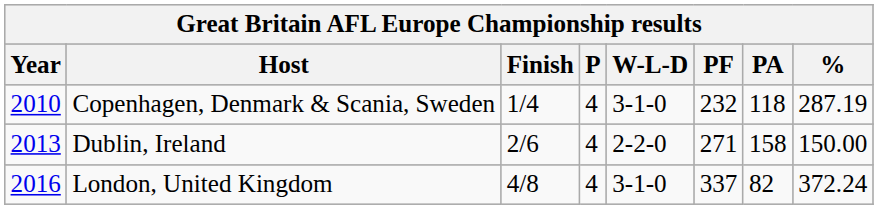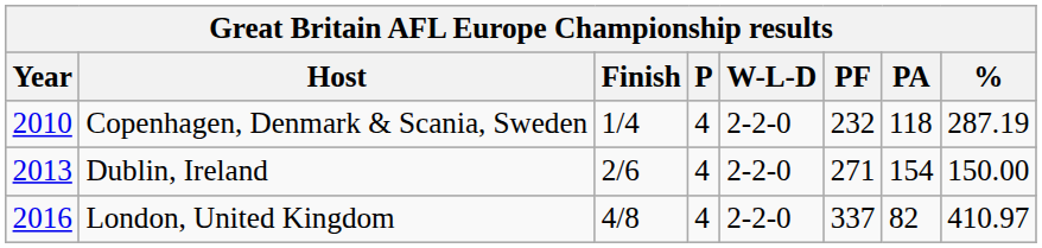 <table class="wikitable">
 <tr>
 <th colspan="8">Great Britain AFL Europe Championship results</th>
 </tr>
 <tr>
 <th>Year</th>
 <th>Host</th>
 <th>Finish</th>
 <th>P</th>
 <th>W-L-D</th>
 <th>PF</th>
 <th>PA</th>
 <th>%</th>
 </tr>
 <tr>
 <td><a href='#'>2010</a></td>
 <td>Copenhagen, Denmark & Scania, Sweden</td>
 <td>1/4</td>
 <td>4</td>
-<td>3-1-0</td>
+<td>2-2-0</td>
 <td>232</td>
 <td>118</td>
 <td>287.19</td>
 </tr>
 <tr>
 <td><a href='#'>2013</a></td>
 <td>Dublin, Ireland</td>
 <td>2/6</td>
 <td>4</td>
 <td>2-2-0</td>
 <td>271</td>
-<td>158</td>
+<td>154</td>
 <td>150.00</td>
 </tr>
 <tr>
 <td><a href='#'>2016</a></td>
 <td>London, United Kingdom</td>
 <td>4/8</td>
 <td>4</td>
-<td>3-1-0</td>
+<td>2-2-0</td>
 <td>337</td>
 <td>82</td>
-<td>372.24</td>
+<td>410.97</td>
 </tr>
 </table>
